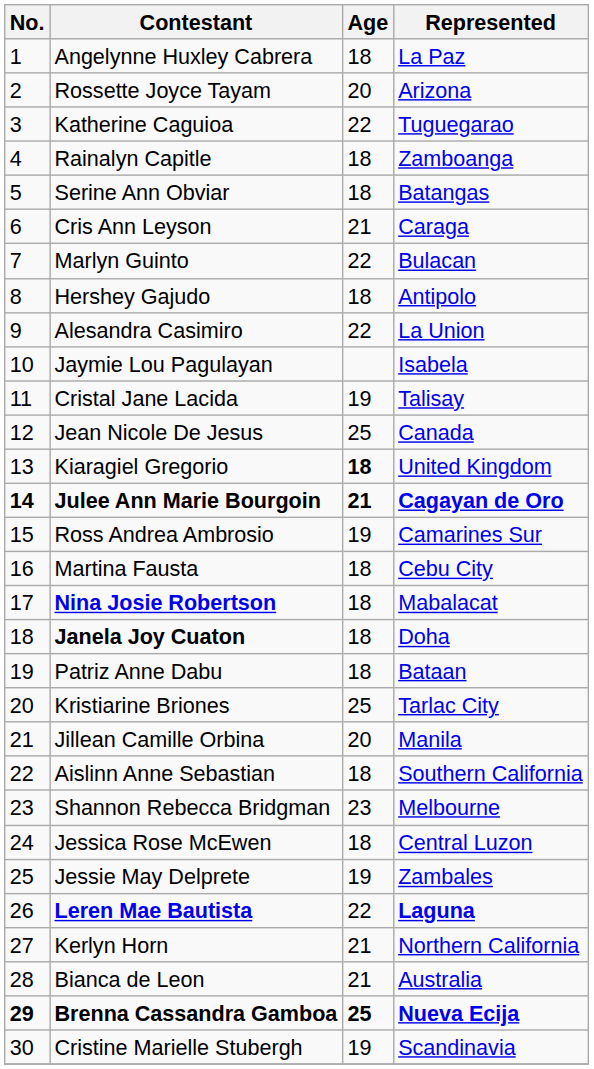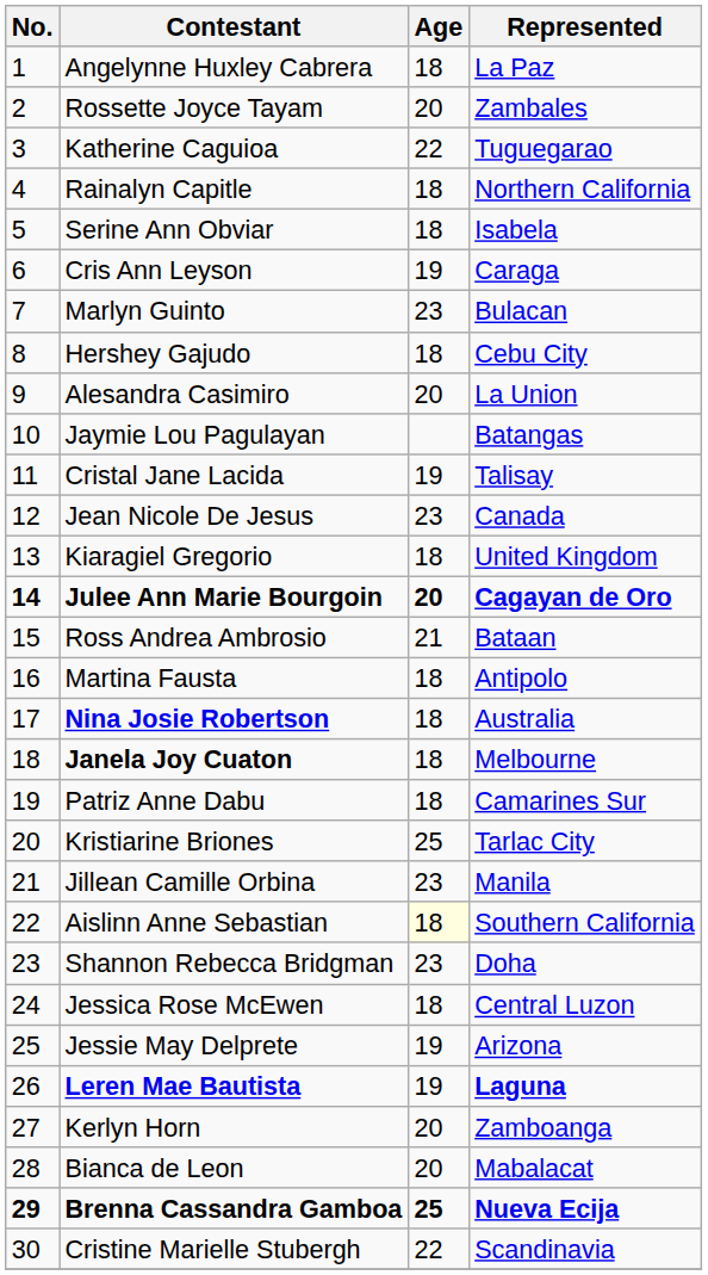 <table class="wikitable sortable" style="font-size: 95%;">
 <tr>
 <th>No.</th>
 <th>Contestant</th>
 <th>Age</th>
 <th>Represented</th>
 </tr>
 <tr>
 <td>1</td>
 <td>Angelynne Huxley Cabrera</td>
 <td>18</td>
 <td><a href='#'>La Paz</a></td>
 </tr>
 <tr>
 <td>2</td>
 <td>Rossette Joyce Tayam</td>
 <td>20</td>
-<td><a href='#'>Arizona</a></td>
+<td><a href='#'>Zambales</a></td>
 </tr>
 <tr>
 <td>3</td>
 <td>Katherine Caguioa</td>
 <td>22</td>
 <td><a href='#'>Tuguegarao</a></td>
 </tr>
 <tr>
 <td>4</td>
 <td>Rainalyn Capitle</td>
 <td>18</td>
-<td><a href='#'>Zamboanga</a></td>
+<td><a href='#'>Northern California</a></td>
 </tr>
 <tr>
 <td>5</td>
 <td>Serine Ann Obviar</td>
 <td>18</td>
-<td><a href='#'>Batangas</a></td>
+<td><a href='#'>Isabela</a></td>
 </tr>
 <tr>
 <td>6</td>
 <td>Cris Ann Leyson</td>
-<td>21</td>
+<td>19</td>
 <td><a href='#'>Caraga</a></td>
 </tr>
 <tr>
 <td>7</td>
 <td>Marlyn Guinto</td>
-<td>22</td>
+<td>23</td>
 <td><a href='#'>Bulacan</a></td>
 </tr>
 <tr>
 <td>8</td>
 <td>Hershey Gajudo</td>
 <td>18</td>
-<td><a href='#'>Antipolo</a></td>
+<td><a href='#'>Cebu City</a></td>
 </tr>
 <tr>
 <td>9</td>
 <td>Alesandra Casimiro</td>
-<td>22</td>
+<td>20</td>
 <td><a href='#'>La Union</a></td>
 </tr>
 <tr>
 <td>10</td>
 <td>Jaymie Lou Pagulayan</td>
 <td 24></td>
-<td><a href='#'>Isabela</a></td>
+<td><a href='#'>Batangas</a></td>
 </tr>
 <tr>
 <td>11</td>
 <td>Cristal Jane Lacida</td>
 <td>19</td>
 <td><a href='#'>Talisay</a></td>
 </tr>
 <tr>
 <td>12</td>
 <td>Jean Nicole De Jesus</td>
-<td>25</td>
+<td>23</td>
 <td><a href='#'>Canada</a></td>
 </tr>
 <tr>
 <td>13</td>
 <td>Kiaragiel Gregorio</td>
-<td><strong>18</strong></td>
+<td>18</td>
 <td><a href='#'>United Kingdom</a></td>
 </tr>
 <tr>
 <td><strong>14</strong></td>
 <td><strong>Julee Ann Marie Bourgoin</strong></td>
-<td><strong>21</strong></td>
+<td><strong>20</strong></td>
 <td><strong><a href='#'>Cagayan de Oro</a></strong></td>
 </tr>
 <tr>
 <td>15</td>
 <td>Ross Andrea Ambrosio</td>
-<td>19</td>
-<td><a href='#'>Camarines Sur</a></td>
+<td>21</td>
+<td><a href='#'>Bataan</a></td>
 </tr>
 <tr>
 <td>16</td>
 <td>Martina Fausta</td>
 <td>18</td>
-<td><a href='#'>Cebu City</a></td>
+<td><a href='#'>Antipolo</a></td>
 </tr>
 <tr>
 <td>17</td>
 <td><strong><a href='#'>Nina Josie Robertson</a></strong></td>
 <td>18</td>
-<td><a href='#'>Mabalacat</a></td>
+<td><a href='#'>Australia</a></td>
 </tr>
 <tr>
 <td>18</td>
 <td><strong>Janela Joy Cuaton</strong></td>
 <td>18</td>
-<td><a href='#'>Doha</a></td>
+<td><a href='#'>Melbourne</a></td>
 </tr>
 <tr>
 <td>19</td>
 <td>Patriz Anne Dabu</td>
 <td>18</td>
-<td><a href='#'>Bataan</a></td>
+<td><a href='#'>Camarines Sur</a></td>
 </tr>
 <tr>
 <td>20</td>
 <td>Kristiarine Briones</td>
 <td>25</td>
 <td><a href='#'>Tarlac City</a></td>
 </tr>
 <tr>
 <td>21</td>
 <td>Jillean Camille Orbina</td>
-<td>20</td>
+<td>23</td>
 <td><a href='#'>Manila</a></td>
 </tr>
 <tr>
 <td>22</td>
 <td>Aislinn Anne Sebastian</td>
-<td>18</td>
+<td style="background: lightyellow;">18</td>
 <td><a href='#'>Southern California</a></td>
 </tr>
 <tr>
 <td>23</td>
 <td>Shannon Rebecca Bridgman</td>
 <td>23</td>
-<td><a href='#'>Melbourne</a></td>
+<td><a href='#'>Doha</a></td>
 </tr>
 <tr>
 <td>24</td>
 <td>Jessica Rose McEwen</td>
 <td>18</td>
 <td><a href='#'>Central Luzon</a></td>
 </tr>
 <tr>
 <td>25</td>
 <td>Jessie May Delprete</td>
 <td>19</td>
-<td><a href='#'>Zambales</a></td>
+<td><a href='#'>Arizona</a></td>
 </tr>
 <tr>
 <td>26</td>
 <td><strong><a href='#'>Leren Mae Bautista</a></strong></td>
-<td>22</td>
+<td>19</td>
 <td><strong><a href='#'>Laguna</a></strong></td>
 </tr>
 <tr>
 <td>27</td>
 <td>Kerlyn Horn</td>
-<td>21</td>
-<td><a href='#'>Northern California</a></td>
+<td>20</td>
+<td><a href='#'>Zamboanga</a></td>
 </tr>
 <tr>
 <td>28</td>
 <td>Bianca de Leon</td>
-<td>21</td>
-<td><a href='#'>Australia</a></td>
+<td>20</td>
+<td><a href='#'>Mabalacat</a></td>
 </tr>
 <tr>
 <td><strong>29</strong></td>
 <td><strong>Brenna Cassandra Gamboa</strong></td>
 <td><strong>25</strong></td>
 <td><strong><a href='#'>Nueva Ecija</a></strong></td>
 </tr>
 <tr>
 <td>30</td>
 <td>Cristine Marielle Stubergh</td>
-<td>19</td>
+<td>22</td>
 <td><a href='#'>Scandinavia</a></td>
 </tr>
 <tr>
 </tr>
 </table>
